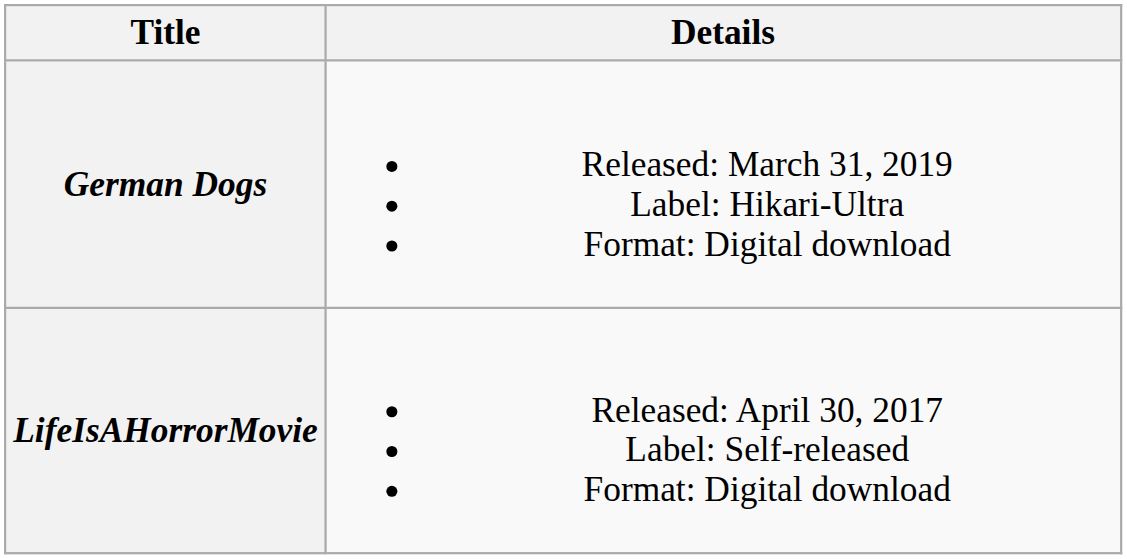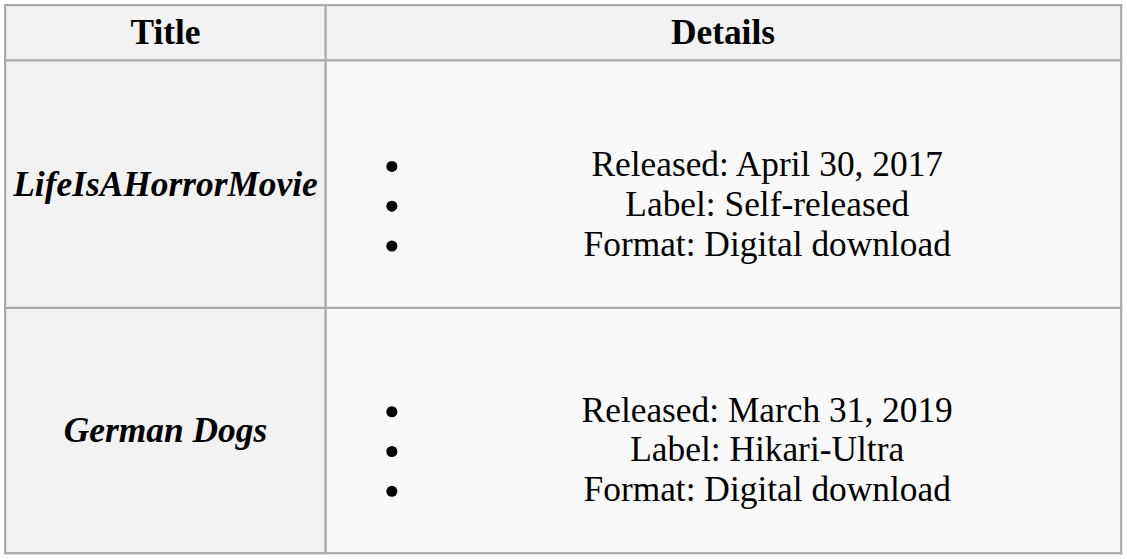 <table class="wikitable plainrowheaders" style="text-align:center;">
 <tr>
 <th scope="col" rowspan="1" style="width:8em;">Title</th>
 <th scope="col" rowspan="1" style="width:22em;">Details</th>
 </tr>
 <tr>
+<th scope="row"><em>LifeIsAHorrorMovie</em></th>
+<td><br><ul><li>Released: April 30, 2017</li><li>Label: Self-released</li><li>Format: Digital download</li></ul></td>
+</tr>
+<tr>
 <th scope="row"><em>German Dogs</em></th>
 <td><br><ul><li>Released: March 31, 2019</li><li>Label: Hikari-Ultra</li><li>Format: Digital download</li></ul></td>
 </tr>
-<tr>
-<th scope="row"><em>LifeIsAHorrorMovie</em></th>
-<td><br><ul><li>Released: April 30, 2017</li><li>Label: Self-released</li><li>Format: Digital download</li></ul></td>
-</tr>
 </table>
